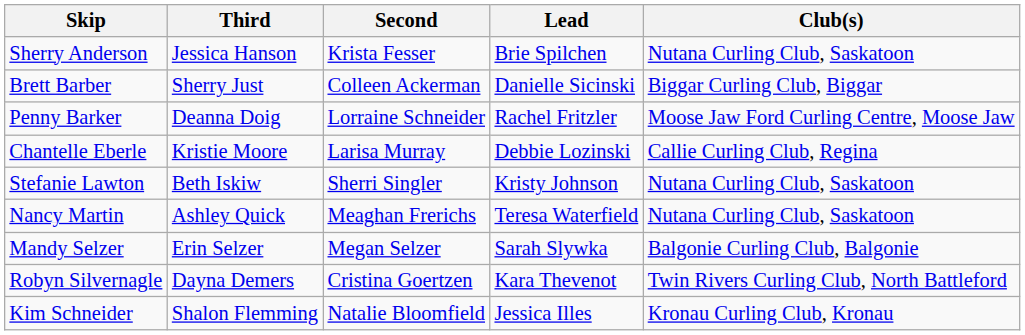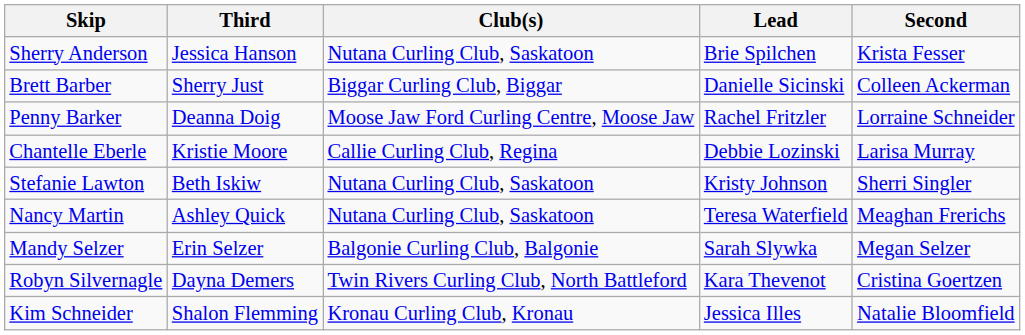 <table class="wikitable">
 <tr>
 <th>Skip</th>
 <th>Third</th>
+<th>Club(s)</th>
+<th>Lead</th>
 <th>Second</th>
-<th>Lead</th>
-<th>Club(s)</th>
 </tr>
 <tr>
 <td><a href='#'>Sherry Anderson</a></td>
 <td><a href='#'>Jessica Hanson</a></td>
+<td><a href='#'>Nutana Curling Club</a>, <a href='#'>Saskatoon</a></td>
+<td><a href='#'>Brie Spilchen</a></td>
 <td><a href='#'>Krista Fesser</a></td>
-<td><a href='#'>Brie Spilchen</a></td>
-<td><a href='#'>Nutana Curling Club</a>, <a href='#'>Saskatoon</a></td>
 </tr>
 <tr>
 <td><a href='#'>Brett Barber</a></td>
 <td><a href='#'>Sherry Just</a></td>
+<td><a href='#'>Biggar Curling Club</a>, <a href='#'>Biggar</a></td>
+<td><a href='#'>Danielle Sicinski</a></td>
 <td><a href='#'>Colleen Ackerman</a></td>
-<td><a href='#'>Danielle Sicinski</a></td>
-<td><a href='#'>Biggar Curling Club</a>, <a href='#'>Biggar</a></td>
 </tr>
 <tr>
 <td><a href='#'>Penny Barker</a></td>
 <td><a href='#'>Deanna Doig</a></td>
+<td><a href='#'>Moose Jaw Ford Curling Centre</a>, <a href='#'>Moose Jaw</a></td>
+<td><a href='#'>Rachel Fritzler</a></td>
 <td><a href='#'>Lorraine Schneider</a></td>
-<td><a href='#'>Rachel Fritzler</a></td>
-<td><a href='#'>Moose Jaw Ford Curling Centre</a>, <a href='#'>Moose Jaw</a></td>
 </tr>
 <tr>
 <td><a href='#'>Chantelle Eberle</a></td>
 <td><a href='#'>Kristie Moore</a></td>
+<td><a href='#'>Callie Curling Club</a>, <a href='#'>Regina</a></td>
+<td><a href='#'>Debbie Lozinski</a></td>
 <td><a href='#'>Larisa Murray</a></td>
-<td><a href='#'>Debbie Lozinski</a></td>
-<td><a href='#'>Callie Curling Club</a>, <a href='#'>Regina</a></td>
 </tr>
 <tr>
 <td><a href='#'>Stefanie Lawton</a></td>
 <td><a href='#'>Beth Iskiw</a></td>
+<td><a href='#'>Nutana Curling Club</a>, <a href='#'>Saskatoon</a></td>
+<td><a href='#'>Kristy Johnson</a></td>
 <td><a href='#'>Sherri Singler</a></td>
-<td><a href='#'>Kristy Johnson</a></td>
-<td><a href='#'>Nutana Curling Club</a>, <a href='#'>Saskatoon</a></td>
 </tr>
 <tr>
 <td><a href='#'>Nancy Martin</a></td>
 <td><a href='#'>Ashley Quick</a></td>
+<td><a href='#'>Nutana Curling Club</a>, <a href='#'>Saskatoon</a></td>
+<td><a href='#'>Teresa Waterfield</a></td>
 <td><a href='#'>Meaghan Frerichs</a></td>
-<td><a href='#'>Teresa Waterfield</a></td>
-<td><a href='#'>Nutana Curling Club</a>, <a href='#'>Saskatoon</a></td>
 </tr>
 <tr>
 <td><a href='#'>Mandy Selzer</a></td>
 <td><a href='#'>Erin Selzer</a></td>
+<td><a href='#'>Balgonie Curling Club</a>, <a href='#'>Balgonie</a></td>
+<td><a href='#'>Sarah Slywka</a></td>
 <td><a href='#'>Megan Selzer</a></td>
-<td><a href='#'>Sarah Slywka</a></td>
-<td><a href='#'>Balgonie Curling Club</a>, <a href='#'>Balgonie</a></td>
 </tr>
 <tr>
 <td><a href='#'>Robyn Silvernagle</a></td>
 <td><a href='#'>Dayna Demers</a></td>
+<td><a href='#'>Twin Rivers Curling Club</a>, <a href='#'>North Battleford</a></td>
+<td><a href='#'>Kara Thevenot</a></td>
 <td><a href='#'>Cristina Goertzen</a></td>
-<td><a href='#'>Kara Thevenot</a></td>
-<td><a href='#'>Twin Rivers Curling Club</a>, <a href='#'>North Battleford</a></td>
 </tr>
 <tr>
 <td><a href='#'>Kim Schneider</a></td>
 <td><a href='#'>Shalon Flemming</a></td>
+<td><a href='#'>Kronau Curling Club</a>, <a href='#'>Kronau</a></td>
+<td><a href='#'>Jessica Illes</a></td>
 <td><a href='#'>Natalie Bloomfield</a></td>
-<td><a href='#'>Jessica Illes</a></td>
-<td><a href='#'>Kronau Curling Club</a>, <a href='#'>Kronau</a></td>
 </tr>
 </table>
